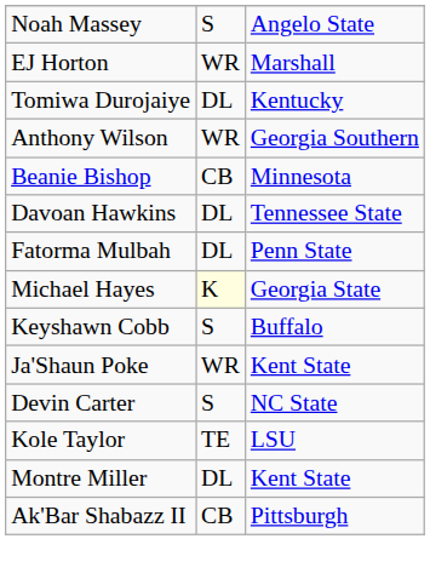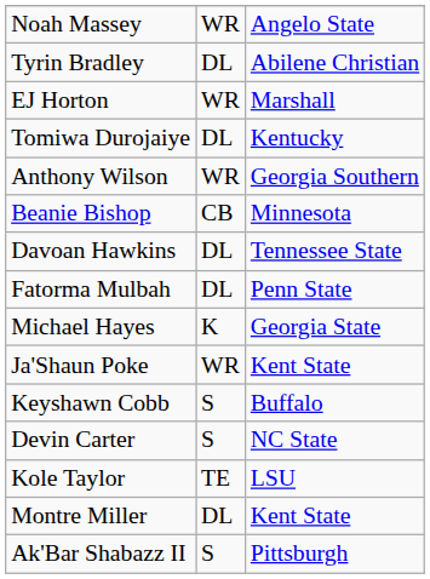 <table class="wikitable">
 <tr>
 </tr>
 <tr>
 <td>Noah Massey</td>
-<td>S</td>
+<td>WR</td>
 <td><a href='#'>Angelo State</a></td>
+</tr>
+<tr>
+<td>Tyrin Bradley</td>
+<td>DL</td>
+<td><a href='#'>Abilene Christian</a></td>
 </tr>
 <tr>
 <td>EJ Horton</td>
 <td>WR</td>
 <td><a href='#'>Marshall</a></td>
 </tr>
 <tr>
 <td>Tomiwa Durojaiye</td>
 <td>DL</td>
 <td><a href='#'>Kentucky</a></td>
 </tr>
 <tr>
 <td>Anthony Wilson</td>
 <td>WR</td>
 <td><a href='#'>Georgia Southern</a></td>
 </tr>
 <tr>
 <td><a href='#'>Beanie Bishop</a></td>
 <td>CB</td>
 <td><a href='#'>Minnesota</a></td>
 </tr>
 <tr>
 <td>Davoan Hawkins</td>
 <td>DL</td>
 <td><a href='#'>Tennessee State</a></td>
 </tr>
 <tr>
 <td>Fatorma Mulbah</td>
 <td>DL</td>
 <td><a href='#'>Penn State</a></td>
 </tr>
 <tr>
 <td>Michael Hayes</td>
-<td style="background: lightyellow;">K</td>
+<td>K</td>
 <td><a href='#'>Georgia State</a></td>
+</tr>
+<tr>
+<td>Ja'Shaun Poke</td>
+<td>WR</td>
+<td><a href='#'>Kent State</a></td>
 </tr>
 <tr>
 <td>Keyshawn Cobb</td>
 <td>S</td>
 <td><a href='#'>Buffalo</a></td>
-</tr>
-<tr>
-<td>Ja'Shaun Poke</td>
-<td>WR</td>
-<td><a href='#'>Kent State</a></td>
 </tr>
 <tr>
 <td>Devin Carter</td>
 <td>S</td>
 <td><a href='#'>NC State</a></td>
 </tr>
 <tr>
 <td>Kole Taylor</td>
 <td>TE</td>
 <td><a href='#'>LSU</a></td>
 </tr>
 <tr>
 <td>Montre Miller</td>
 <td>DL</td>
 <td><a href='#'>Kent State</a></td>
 </tr>
 <tr>
 <td>Ak'Bar Shabazz II</td>
-<td>CB</td>
+<td>S</td>
 <td><a href='#'>Pittsburgh</a></td>
 </tr>
 </table>
